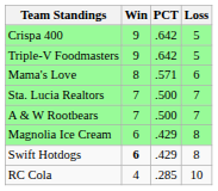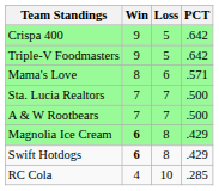 <table class="wikitable">
 <tr>
 <th>Team Standings</th>
 <th>Win</th>
+<th>Loss</th>
 <th>PCT</th>
-<th>Loss</th>
 </tr>
 <tr align="center" bgcolor=#98fb98>
 <td align="left">Crispa 400</td>
 <td>9</td>
+<td>5</td>
 <td>.642</td>
-<td>5</td>
 </tr>
 <tr align="center" bgcolor=#98fb98>
 <td align="left">Triple-V Foodmasters</td>
 <td>9</td>
+<td>5</td>
 <td>.642</td>
-<td>5</td>
 </tr>
 <tr align="center" bgcolor=#98fb98>
 <td align="left">Mama's Love</td>
 <td>8</td>
+<td>6</td>
 <td>.571</td>
-<td>6</td>
 </tr>
 <tr align="center" bgcolor=#98fb98>
 <td align="left">Sta. Lucia Realtors</td>
 <td>7</td>
+<td>7</td>
 <td>.500</td>
-<td>7</td>
 </tr>
 <tr align="center" bgcolor=#98fb98>
 <td align="left">A & W Rootbears</td>
 <td>7</td>
+<td>7</td>
 <td>.500</td>
-<td>7</td>
 </tr>
 <tr align="center" bgcolor=#98fb98>
 <td align="left">Magnolia Ice Cream</td>
-<td>6</td>
+<td><strong>6</strong></td>
+<td>8</td>
 <td>.429</td>
-<td>8</td>
 </tr>
 <tr align="center" bgcolor=>
 <td align="left">Swift Hotdogs</td>
 <td><strong>6</strong></td>
+<td>8</td>
 <td>.429</td>
-<td>8</td>
 </tr>
 <tr align="center" bgcolor=>
 <td align="left">RC Cola</td>
 <td>4</td>
+<td>10</td>
 <td>.285</td>
-<td>10</td>
 </tr>
 </table>
